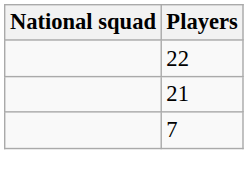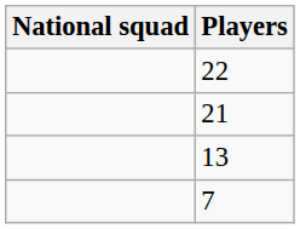 <table class="wikitable sortable">
 <tr>
 <th>National squad</th>
 <th>Players</th>
 </tr>
 <tr>
 <td></td>
 <td>22</td>
 </tr>
 <tr>
 <td></td>
 <td>21</td>
 </tr>
 <tr>
 <td></td>
+<td>13</td>
+</tr>
+<tr>
+<td></td>
 <td>7</td>
 </tr>
 </table>
